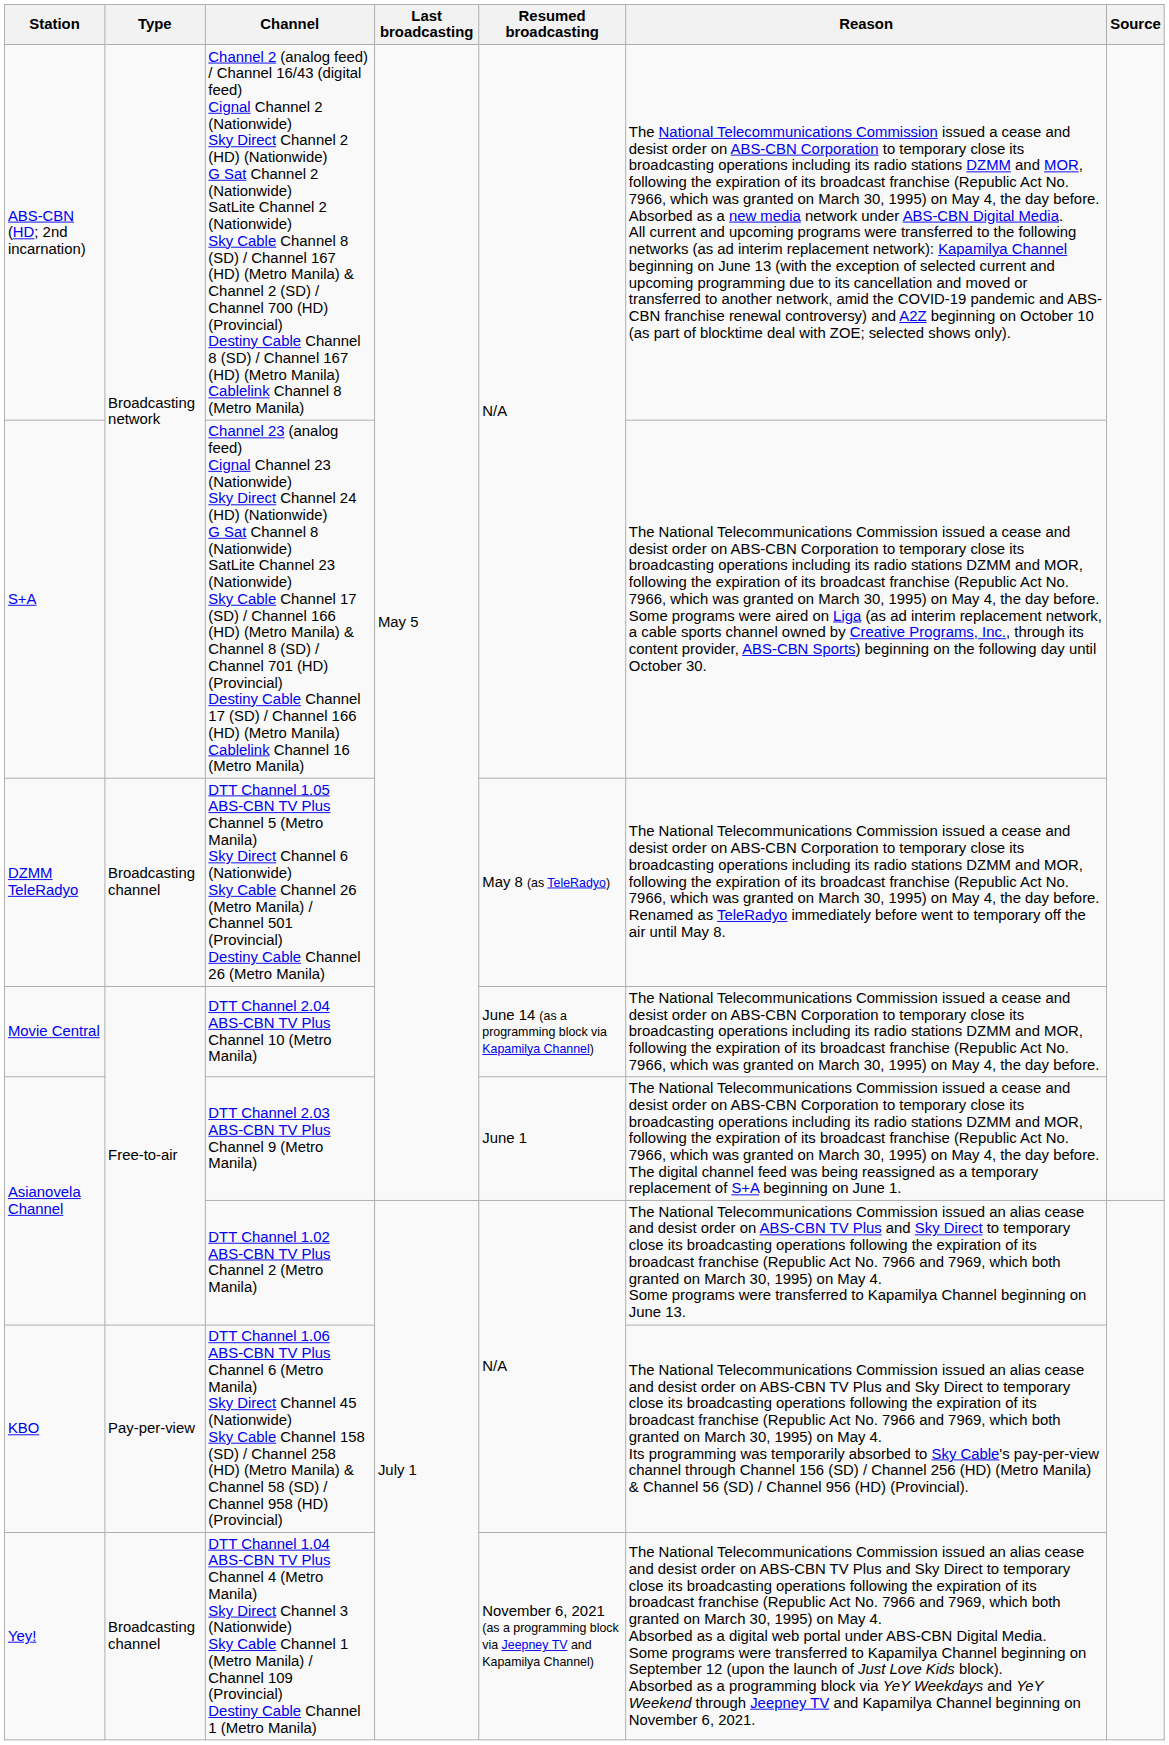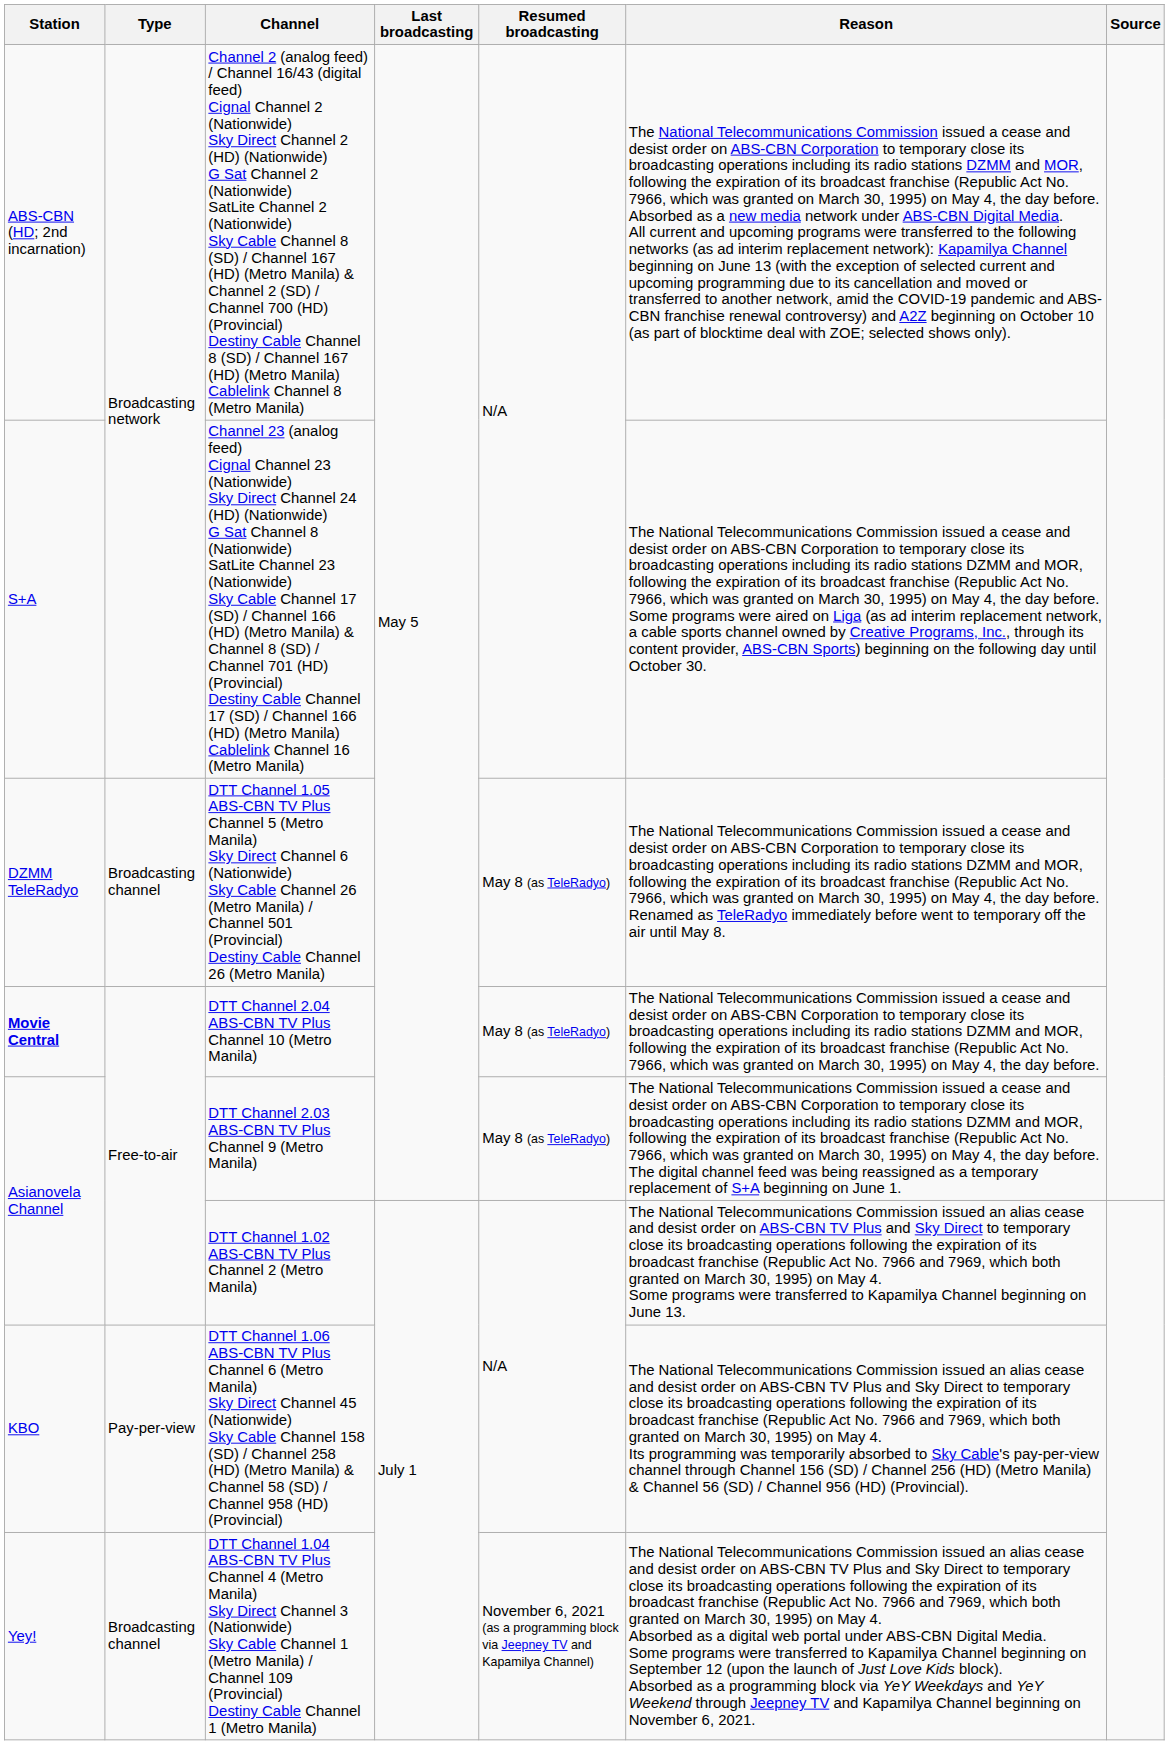 <table class="wikitable">
 <tr>
 <th>Station</th>
 <th>Type</th>
 <th>Channel</th>
 <th>Last broadcasting</th>
 <th>Resumed broadcasting</th>
 <th>Reason</th>
 <th>Source</th>
 </tr>
 <tr>
 <td><a href='#'>ABS-CBN</a> (<a href='#'>HD</a>; 2nd incarnation)</td>
 <td rowspan="2">Broadcasting network</td>
 <td><a href='#'>Channel 2</a> (analog feed) / Channel 16/43 (digital feed)<br><a href='#'>Cignal</a> Channel 2 (Nationwide)<br><a href='#'>Sky Direct</a> Channel 2 (HD) (Nationwide)<br><a href='#'>G Sat</a> Channel 2 (Nationwide)<br>SatLite Channel 2 (Nationwide)<br><a href='#'>Sky Cable</a> Channel 8 (SD) / Channel 167 (HD) (Metro Manila) & Channel 2 (SD) / Channel 700 (HD) (Provincial)<br><a href='#'>Destiny Cable</a> Channel 8 (SD) / Channel 167 (HD) (Metro Manila)<br><a href='#'>Cablelink</a> Channel 8 (Metro Manila)</td>
 <td rowspan="5">May 5</td>
 <td rowspan="2">N/A</td>
 <td>The <a href='#'>National Telecommunications Commission</a> issued a cease and desist order on <a href='#'>ABS-CBN Corporation</a> to temporary close its broadcasting operations including its radio stations <a href='#'>DZMM</a> and <a href='#'>MOR</a>, following the expiration of its broadcast franchise (Republic Act No. 7966, which was granted on March 30, 1995) on May 4, the day before.<br>Absorbed as a <a href='#'>new media</a> network under <a href='#'>ABS-CBN Digital Media</a>.<br>All current and upcoming programs were transferred to the following networks (as ad interim replacement network): <a href='#'>Kapamilya Channel</a> beginning on June 13 (with the exception of selected current and upcoming programming due to its cancellation and moved or transferred to another network, amid the COVID-19 pandemic and ABS-CBN franchise renewal controversy) and <a href='#'>A2Z</a> beginning on October 10 (as part of blocktime deal with ZOE; selected shows only).</td>
 <td rowspan="5"></td>
 </tr>
 <tr>
 <td><a href='#'>S+A</a></td>
 <td><a href='#'>Channel 23</a> (analog feed)<br><a href='#'>Cignal</a> Channel 23 (Nationwide)<br><a href='#'>Sky Direct</a> Channel 24 (HD) (Nationwide)<br><a href='#'>G Sat</a> Channel 8 (Nationwide)<br>SatLite Channel 23 (Nationwide)<br><a href='#'>Sky Cable</a> Channel 17 (SD) / Channel 166 (HD) (Metro Manila) & Channel 8 (SD) / Channel 701 (HD) (Provincial)<br><a href='#'>Destiny Cable</a> Channel 17 (SD) / Channel 166 (HD) (Metro Manila)<br><a href='#'>Cablelink</a> Channel 16 (Metro Manila)</td>
 <td>The National Telecommunications Commission issued a cease and desist order on ABS-CBN Corporation to temporary close its broadcasting operations including its radio stations DZMM and MOR, following the expiration of its broadcast franchise (Republic Act No. 7966, which was granted on March 30, 1995) on May 4, the day before.<br>Some programs were aired on <a href='#'>Liga</a> (as ad interim replacement network, a cable sports channel owned by <a href='#'>Creative Programs, Inc.</a>, through its content provider, <a href='#'>ABS-CBN Sports</a>) beginning on the following day until October 30.</td>
 </tr>
 <tr>
 <td><a href='#'>DZMM TeleRadyo</a></td>
 <td>Broadcasting channel</td>
 <td><a href='#'>DTT Channel 1.05</a><br><a href='#'>ABS-CBN TV Plus</a> Channel 5 (Metro Manila)<br><a href='#'>Sky Direct</a> Channel 6 (Nationwide)<br><a href='#'>Sky Cable</a> Channel 26 (Metro Manila) / Channel 501 (Provincial)<br><a href='#'>Destiny Cable</a> Channel 26 (Metro Manila)</td>
 <td>May 8 <small>(as <a href='#'>TeleRadyo</a>)</small></td>
 <td>The National Telecommunications Commission issued a cease and desist order on ABS-CBN Corporation to temporary close its broadcasting operations including its radio stations DZMM and MOR, following the expiration of its broadcast franchise (Republic Act No. 7966, which was granted on March 30, 1995) on May 4, the day before.<br>Renamed as <a href='#'>TeleRadyo</a> immediately before went to temporary off the air until May 8.</td>
 </tr>
 <tr>
-<td><a href='#'>Movie Central</a></td>
+<td><strong><a href='#'>Movie Central</a></strong></td>
 <td rowspan="3">Free-to-air</td>
 <td><a href='#'>DTT Channel 2.04</a><br><a href='#'>ABS-CBN TV Plus</a> Channel 10 (Metro Manila)</td>
-<td>June 14 <small>(as a programming block via <a href='#'>Kapamilya Channel</a>)</small></td>
+<td>May 8 <small>(as <a href='#'>TeleRadyo</a>)</small></td>
 <td>The National Telecommunications Commission issued a cease and desist order on ABS-CBN Corporation to temporary close its broadcasting operations including its radio stations DZMM and MOR, following the expiration of its broadcast franchise (Republic Act No. 7966, which was granted on March 30, 1995) on May 4, the day before.</td>
 </tr>
 <tr>
 <td rowspan="2"><a href='#'>Asianovela Channel</a></td>
 <td><a href='#'>DTT Channel 2.03</a><br><a href='#'>ABS-CBN TV Plus</a> Channel 9 (Metro Manila)</td>
-<td>June 1</td>
+<td>May 8 <small>(as <a href='#'>TeleRadyo</a>)</small></td>
 <td>The National Telecommunications Commission issued a cease and desist order on ABS-CBN Corporation to temporary close its broadcasting operations including its radio stations DZMM and MOR, following the expiration of its broadcast franchise (Republic Act No. 7966, which was granted on March 30, 1995) on May 4, the day before.<br>The digital channel feed was being reassigned as a temporary replacement of <a href='#'>S+A</a> beginning on June 1.</td>
 </tr>
 <tr>
 <td><a href='#'>DTT Channel 1.02</a><br><a href='#'>ABS-CBN TV Plus</a> Channel 2 (Metro Manila)</td>
 <td rowspan="3">July 1</td>
 <td rowspan="2">N/A</td>
 <td>The National Telecommunications Commission issued an alias cease and desist order on <a href='#'>ABS-CBN TV Plus</a> and <a href='#'>Sky Direct</a> to temporary close its broadcasting operations following the expiration of its broadcast franchise (Republic Act No. 7966 and 7969, which both granted on March 30, 1995) on May 4.<br>Some programs were transferred to Kapamilya Channel beginning on June 13.</td>
 <td rowspan="3"></td>
 </tr>
 <tr>
 <td><a href='#'>KBO</a></td>
 <td>Pay-per-view</td>
 <td><a href='#'>DTT Channel 1.06</a><br><a href='#'>ABS-CBN TV Plus</a> Channel 6 (Metro Manila)<br><a href='#'>Sky Direct</a> Channel 45 (Nationwide)<br><a href='#'>Sky Cable</a> Channel 158 (SD) / Channel 258 (HD) (Metro Manila) & Channel 58 (SD) / Channel 958 (HD) (Provincial)</td>
 <td>The National Telecommunications Commission issued an alias cease and desist order on ABS-CBN TV Plus and Sky Direct to temporary close its broadcasting operations following the expiration of its broadcast franchise (Republic Act No. 7966 and 7969, which both granted on March 30, 1995) on May 4.<br>Its programming was temporarily absorbed to <a href='#'>Sky Cable</a>'s pay-per-view channel through Channel 156 (SD) / Channel 256 (HD) (Metro Manila) & Channel 56 (SD) / Channel 956 (HD) (Provincial).</td>
 </tr>
 <tr>
 <td><a href='#'>Yey!</a></td>
 <td>Broadcasting channel</td>
 <td><a href='#'>DTT Channel 1.04</a><br><a href='#'>ABS-CBN TV Plus</a> Channel 4 (Metro Manila)<br><a href='#'>Sky Direct</a> Channel 3 (Nationwide)<br><a href='#'>Sky Cable</a> Channel 1 (Metro Manila) / Channel 109 (Provincial)<br><a href='#'>Destiny Cable</a> Channel 1 (Metro Manila)</td>
 <td>November 6, 2021 <small>(as a programming block via <a href='#'>Jeepney TV</a> and Kapamilya Channel)</small></td>
 <td>The National Telecommunications Commission issued an alias cease and desist order on ABS-CBN TV Plus and Sky Direct to temporary close its broadcasting operations following the expiration of its broadcast franchise (Republic Act No. 7966 and 7969, which both granted on March 30, 1995) on May 4.<br>Absorbed as a digital web portal under ABS-CBN Digital Media.<br>Some programs were transferred to Kapamilya Channel beginning on September 12 (upon the launch of <em>Just Love Kids</em> block).<br>Absorbed as a programming block via <em>YeY Weekdays</em> and <em>YeY Weekend</em> through <a href='#'>Jeepney TV</a> and Kapamilya Channel beginning on November 6, 2021.</td>
 </tr>
 </table>
